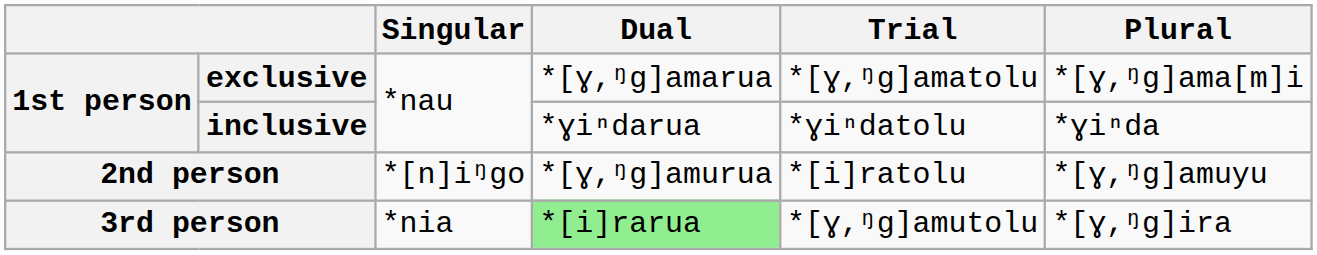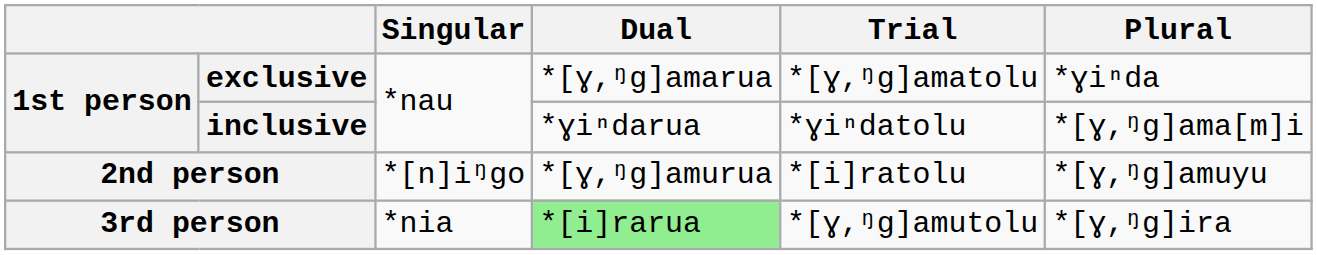 <table class="wikitable">
 <tr>
 <th colspan="2"></th>
 <th>Singular</th>
 <th>Dual</th>
 <th>Trial</th>
 <th>Plural</th>
 </tr>
 <tr>
 <th rowspan="2">1st person</th>
 <th>exclusive</th>
 <td rowspan="2">*nau</td>
 <td>*[ɣ,ᵑg]amarua</td>
 <td>*[ɣ,ᵑg]amatolu</td>
-<td>*[ɣ,ᵑg]ama[m]i</td>
+<td>*ɣiⁿda</td>
 </tr>
 <tr>
 <th>inclusive</th>
 <td>*ɣiⁿdarua</td>
 <td>*ɣiⁿdatolu</td>
-<td>*ɣiⁿda</td>
+<td>*[ɣ,ᵑg]ama[m]i</td>
 </tr>
 <tr>
 <th colspan="2">2nd person</th>
 <td>*[n]iᵑgo</td>
 <td>*[ɣ,ᵑg]amurua</td>
 <td>*[i]ratolu</td>
 <td>*[ɣ,ᵑg]amuyu</td>
 </tr>
 <tr>
 <th colspan="2">3rd person</th>
 <td>*nia</td>
 <td style="background: lightgreen;">*[i]rarua</td>
 <td>*[ɣ,ᵑg]amutolu</td>
 <td>*[ɣ,ᵑg]ira</td>
 </tr>
 </table>
